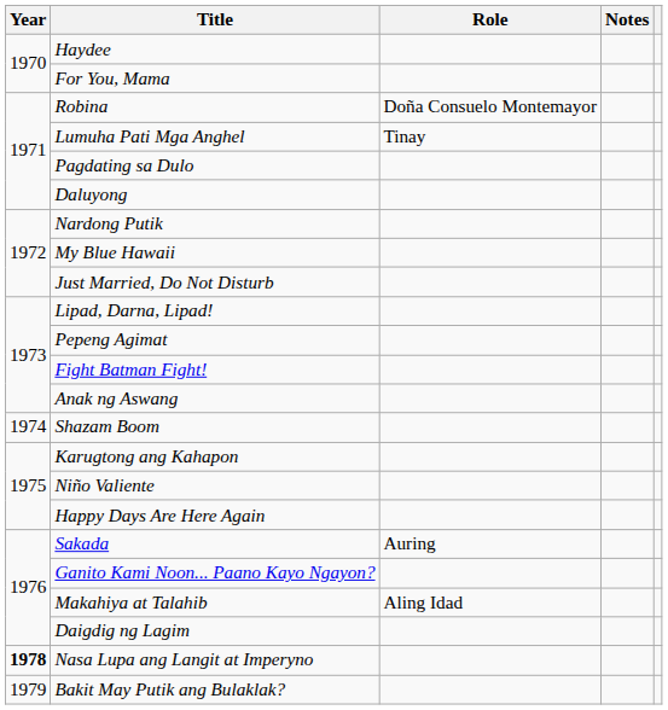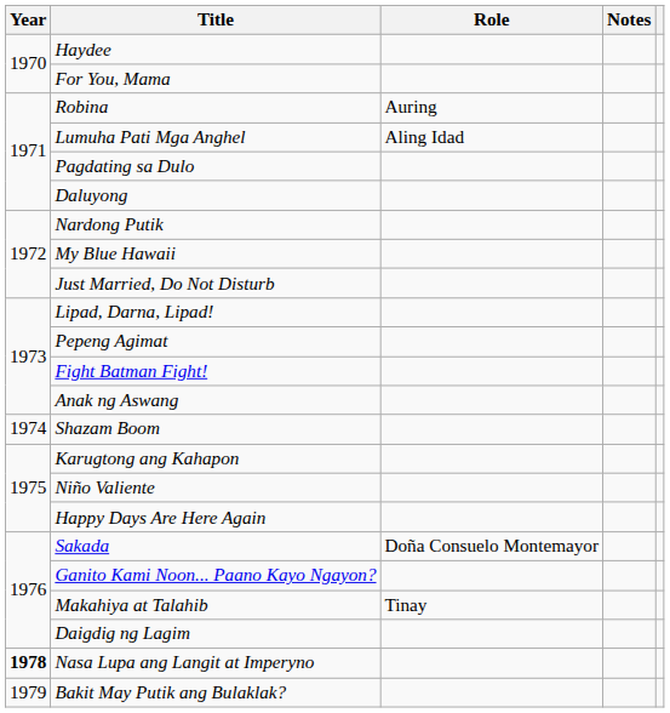 <table class="wikitable sortable plainrowheaders">
 <tr style="background:#ccc; text-align:center;">
 <th scope="col">Year</th>
 <th scope="col">Title</th>
 <th scope="col">Role</th>
 <th scope="col" class="unsortable">Notes</th>
 <th scope="col" class="unsortable"></th>
 </tr>
 <tr>
 <td rowspan="2">1970</td>
 <td><em>Haydee</em></td>
 <td></td>
 <td></td>
 <td></td>
 </tr>
 <tr>
 <td><em>For You, Mama</em></td>
 <td></td>
 <td></td>
 <td></td>
 </tr>
 <tr>
 <td rowspan="4">1971</td>
 <td><em>Robina</em></td>
-<td>Doña Consuelo Montemayor</td>
+<td>Auring</td>
 <td></td>
 <td></td>
 </tr>
 <tr>
 <td><em>Lumuha Pati Mga Anghel</em></td>
-<td>Tinay</td>
+<td>Aling Idad</td>
 <td></td>
 <td></td>
 </tr>
 <tr>
 <td><em>Pagdating sa Dulo</em></td>
 <td></td>
 <td></td>
 <td></td>
 </tr>
 <tr>
 <td><em>Daluyong</em></td>
 <td></td>
 <td></td>
 <td></td>
 </tr>
 <tr>
 <td rowspan="3">1972</td>
 <td><em>Nardong Putik</em></td>
 <td></td>
 <td></td>
 <td></td>
 </tr>
 <tr>
 <td><em>My Blue Hawaii</em></td>
 <td></td>
 <td></td>
 <td></td>
 </tr>
 <tr>
 <td><em>Just Married, Do Not Disturb</em></td>
 <td></td>
 <td></td>
 <td></td>
 </tr>
 <tr>
 <td rowspan="4">1973</td>
 <td><em>Lipad, Darna, Lipad!</em></td>
 <td></td>
 <td></td>
 <td></td>
 </tr>
 <tr>
 <td><em>Pepeng Agimat</em></td>
 <td></td>
 <td></td>
 <td></td>
 </tr>
 <tr>
 <td><em><a href='#'>Fight Batman Fight!</a></em></td>
 <td></td>
 <td></td>
 <td></td>
 </tr>
 <tr>
 <td><em>Anak ng Aswang</em></td>
 <td></td>
 <td></td>
 <td></td>
 </tr>
 <tr>
 <td>1974</td>
 <td><em>Shazam Boom</em></td>
 <td></td>
 <td></td>
 <td></td>
 </tr>
 <tr>
 <td rowspan="3">1975</td>
 <td><em>Karugtong ang Kahapon</em></td>
 <td></td>
 <td></td>
 <td></td>
 </tr>
 <tr>
 <td><em>Niño Valiente</em></td>
 <td></td>
 <td></td>
 <td></td>
 </tr>
 <tr>
 <td><em>Happy Days Are Here Again</em></td>
 <td></td>
 <td></td>
 <td></td>
 </tr>
 <tr>
 <td rowspan="4">1976</td>
 <td><em><a href='#'>Sakada</a></em></td>
-<td>Auring</td>
+<td>Doña Consuelo Montemayor</td>
 <td></td>
 <td></td>
 </tr>
 <tr>
 <td><em><a href='#'>Ganito Kami Noon... Paano Kayo Ngayon?</a></em></td>
 <td></td>
 <td></td>
 <td></td>
 </tr>
 <tr>
 <td><em>Makahiya at Talahib</em></td>
-<td>Aling Idad</td>
+<td>Tinay</td>
 <td></td>
 <td></td>
 </tr>
 <tr>
 <td><em>Daigdig ng Lagim</em></td>
 <td></td>
 <td></td>
 <td></td>
 </tr>
 <tr>
 <td><strong>1978</strong></td>
 <td><em>Nasa Lupa ang Langit at Imperyno</em></td>
 <td></td>
 <td></td>
 <td></td>
 </tr>
 <tr>
 <td>1979</td>
 <td><em>Bakit May Putik ang Bulaklak?</em></td>
 <td></td>
 <td></td>
 <td></td>
 </tr>
 </table>
